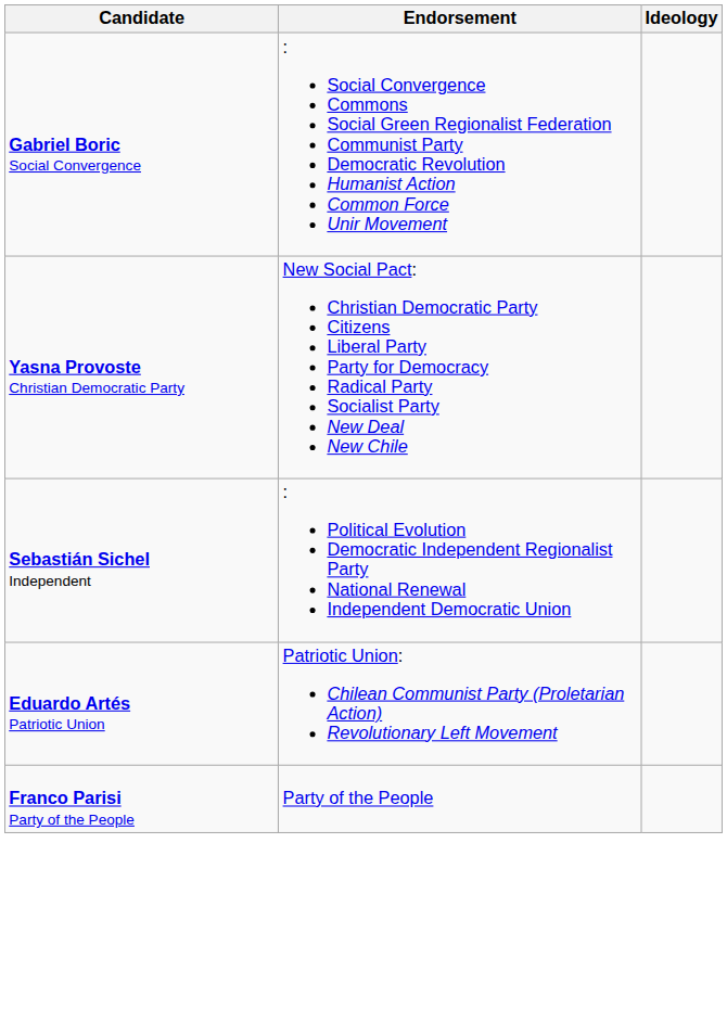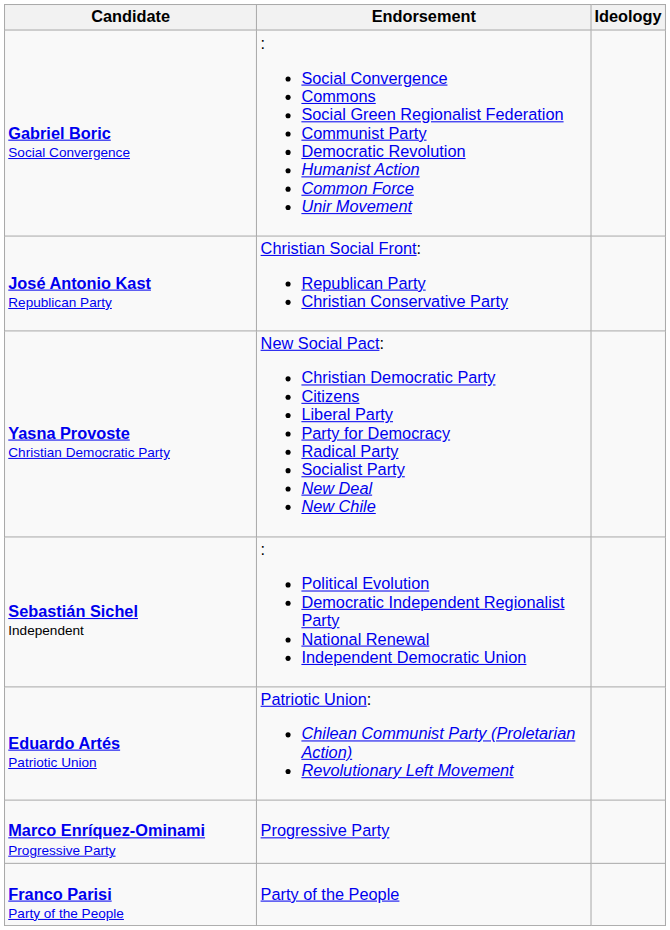 <table class="wikitable">
 <tr>
 <th style="width: 15em">Candidate</th>
 <th style="width: 20em">Endorsement</th>
 <th>Ideology</th>
 </tr>
 <tr>
 <td><br><strong><a href='#'>Gabriel Boric</a></strong><br><small><a href='#'>Social Convergence</a></small></td>
 <td> :<br><ul><li> <a href='#'>Social Convergence</a></li><li> <a href='#'>Commons</a></li><li><a href='#'>Social Green Regionalist Federation</a></li><li> <a href='#'>Communist Party</a></li><li> <a href='#'>Democratic Revolution</a></li><li><em> <a href='#'>Humanist Action</a></em></li><li><em> <a href='#'>Common Force</a></em></li><li><em> <a href='#'>Unir Movement</a></em></li></ul></td>
+<td></td>
+</tr>
+<tr>
+<td><br><strong><a href='#'>José Antonio Kast</a></strong><br><small><a href='#'>Republican Party</a></small></td>
+<td> <a href='#'>Christian Social Front</a>:<br><ul><li> <a href='#'>Republican Party</a></li><li> <a href='#'>Christian Conservative Party</a></li></ul></td>
 <td></td>
 </tr>
 <tr>
 <td><br><strong><a href='#'>Yasna Provoste</a></strong><br><small><a href='#'>Christian Democratic Party</a></small></td>
 <td> <a href='#'>New Social Pact</a>:<br><ul><li> <a href='#'>Christian Democratic Party</a></li><li> <a href='#'>Citizens</a></li><li> <a href='#'>Liberal Party</a></li><li> <a href='#'>Party for Democracy</a></li><li> <a href='#'>Radical Party</a></li><li> <a href='#'>Socialist Party</a></li><li><em> <a href='#'>New Deal</a></em></li><li><em><a href='#'>New Chile</a></em></li></ul></td>
 <td></td>
 </tr>
 <tr>
 <td><br><strong><a href='#'>Sebastián Sichel</a></strong><br><small>Independent</small></td>
 <td> :<br><ul><li> <a href='#'>Political Evolution</a></li><li> <a href='#'>Democratic Independent Regionalist Party</a></li><li> <a href='#'>National Renewal</a></li><li> <a href='#'>Independent Democratic Union</a></li></ul></td>
 <td></td>
 </tr>
 <tr>
 <td><br><strong><a href='#'>Eduardo Artés</a></strong><br><small><a href='#'>Patriotic Union</a></small></td>
 <td> <a href='#'>Patriotic Union</a>:<br><ul><li><em> <a href='#'>Chilean Communist Party (Proletarian Action)</a></em></li><li><em> <a href='#'>Revolutionary Left Movement</a></em></li></ul></td>
 <td></td>
 </tr>
 <tr>
+<td><br><strong><a href='#'>Marco Enríquez-Ominami</a></strong><br><small><a href='#'>Progressive Party</a></small></td>
+<td> <a href='#'>Progressive Party</a></td>
+<td></td>
+</tr>
+<tr>
 <td><br><strong><a href='#'>Franco Parisi</a></strong><br><small><a href='#'>Party of the People</a></small></td>
 <td><a href='#'>Party of the People</a></td>
 <td></td>
 </tr>
 </table>
